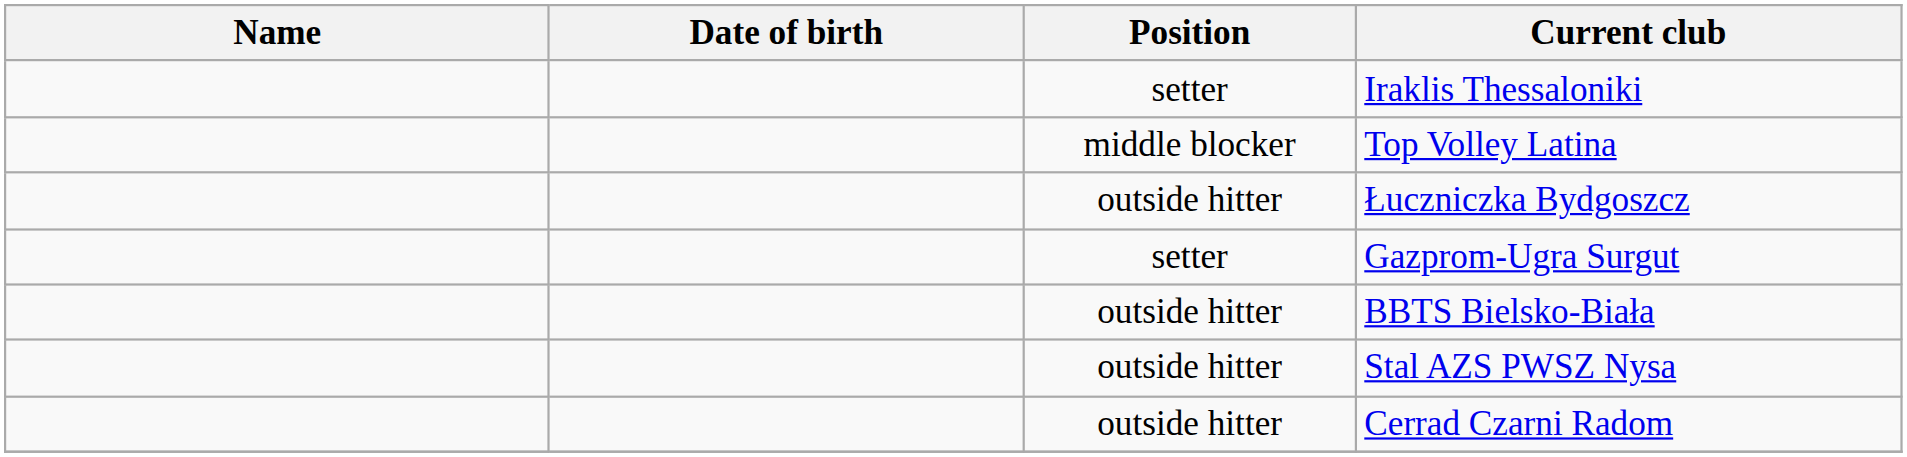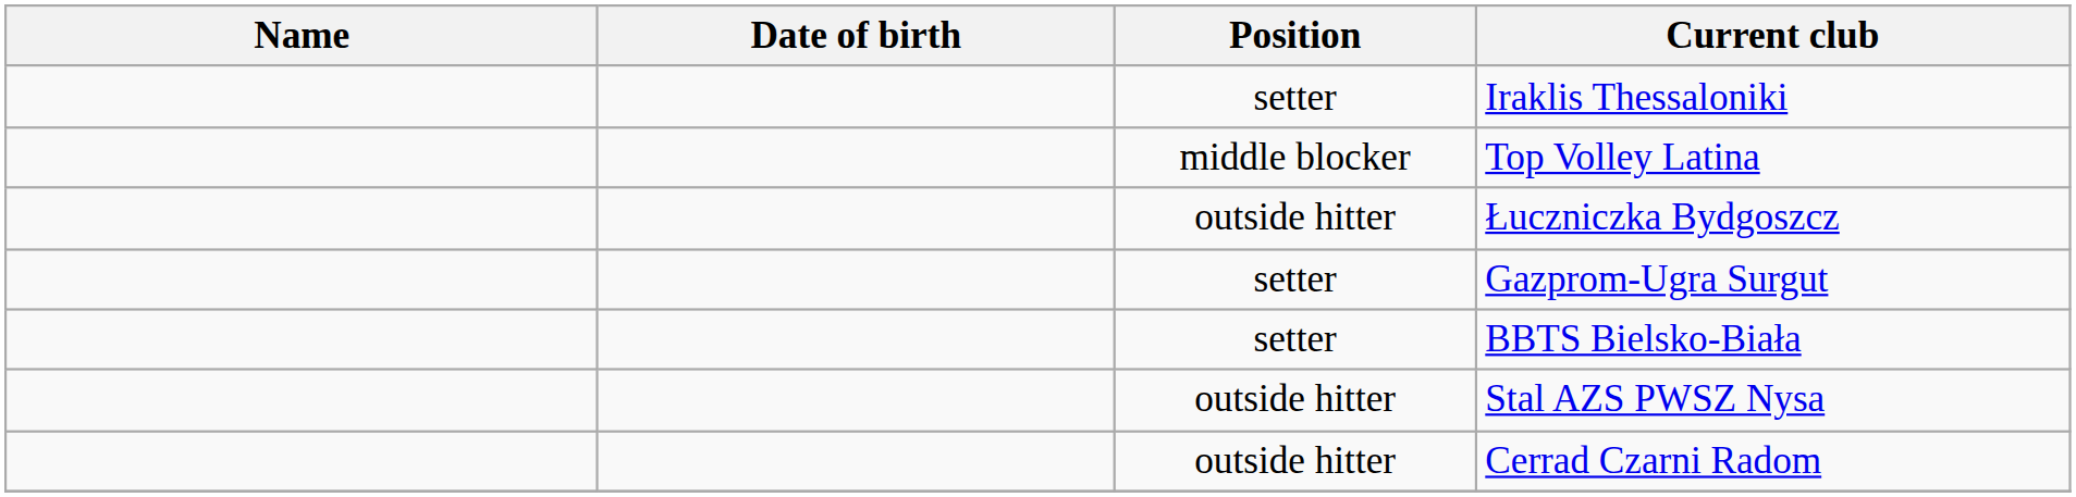 <table class="wikitable sortable" style="font-size:100%; text-align:center;">
 <tr>
 <th style="width:15em">Name</th>
 <th style="width:13em">Date of birth</th>
 <th style="width:9em">Position</th>
 <th style="width:15em">Current club</th>
 </tr>
 <tr>
 <td align=left> </td>
 <td align=right></td>
 <td>setter</td>
 <td align=left> <a href='#'>Iraklis Thessaloniki</a></td>
 </tr>
 <tr>
 <td align=left> </td>
 <td align=right></td>
 <td>middle blocker</td>
 <td align=left> <a href='#'>Top Volley Latina</a></td>
 </tr>
 <tr>
 <td align=left> </td>
 <td align=right></td>
 <td>outside hitter</td>
 <td align=left> <a href='#'>Łuczniczka Bydgoszcz</a></td>
 </tr>
 <tr>
 <td align=left> </td>
 <td align=right></td>
 <td>setter</td>
 <td align=left> <a href='#'>Gazprom-Ugra Surgut</a></td>
 </tr>
 <tr>
 <td align=left> </td>
 <td align=right></td>
-<td>outside hitter</td>
+<td>setter</td>
 <td align=left> <a href='#'>BBTS Bielsko-Biała</a></td>
 </tr>
 <tr>
 <td align=left> </td>
 <td align=right></td>
 <td>outside hitter</td>
 <td align=left> <a href='#'>Stal AZS PWSZ Nysa</a></td>
 </tr>
 <tr>
 <td align=left> </td>
 <td align=right></td>
 <td>outside hitter</td>
 <td align=left> <a href='#'>Cerrad Czarni Radom</a></td>
 </tr>
 <tr>
 </tr>
 </table>
